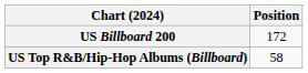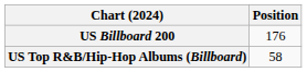 <table class="wikitable sortable plainrowheaders" style="text-align:center">
 <tr>
 <th scope="col">Chart (2024)</th>
 <th scope="col">Position</th>
 </tr>
 <tr>
 <th scope="row">US <em>Billboard</em> 200</th>
-<td>172</td>
+<td>176</td>
 </tr>
 <tr>
 <th scope="row">US Top R&B/Hip-Hop Albums (<em>Billboard</em>)</th>
 <td>58</td>
 </tr>
 </table>
